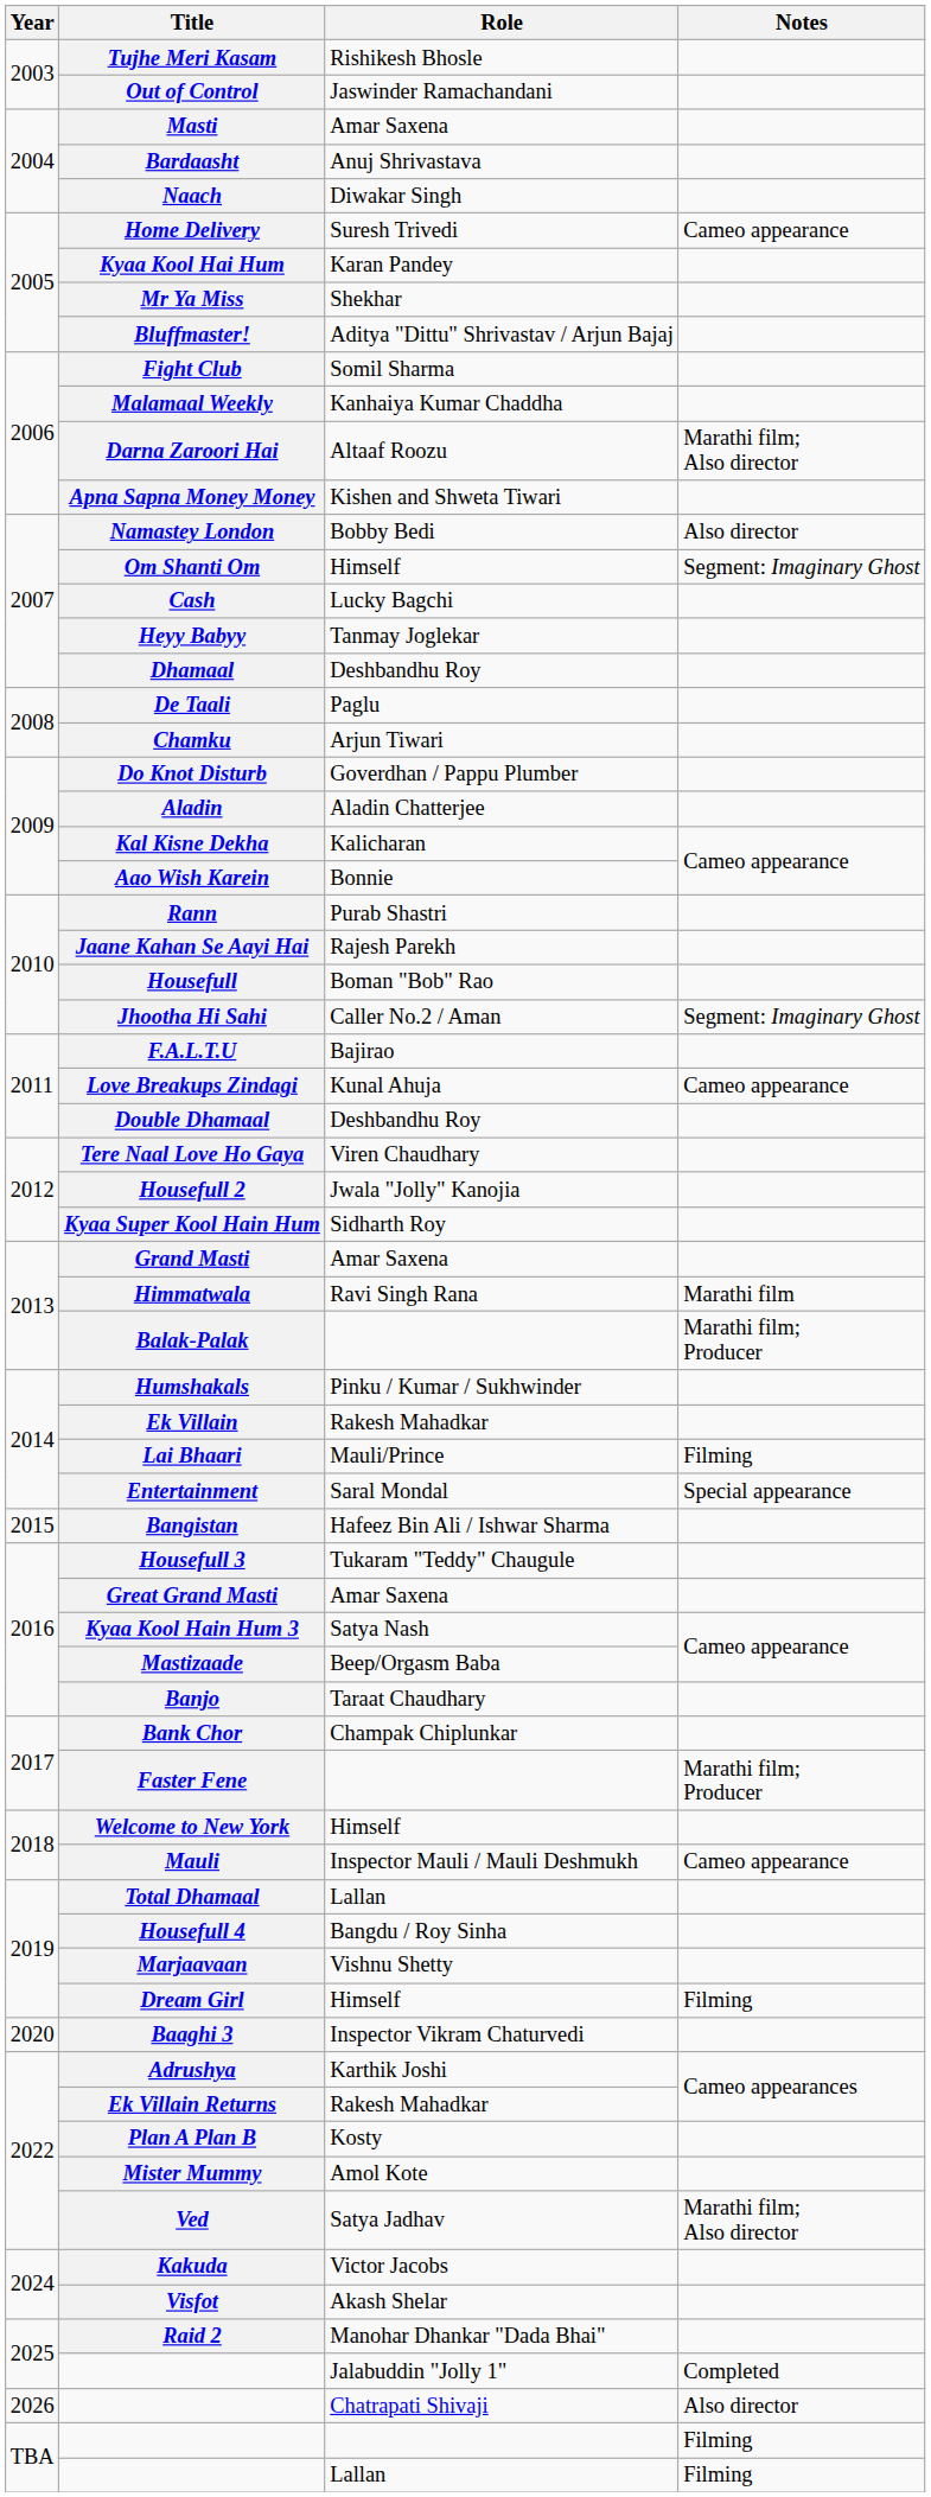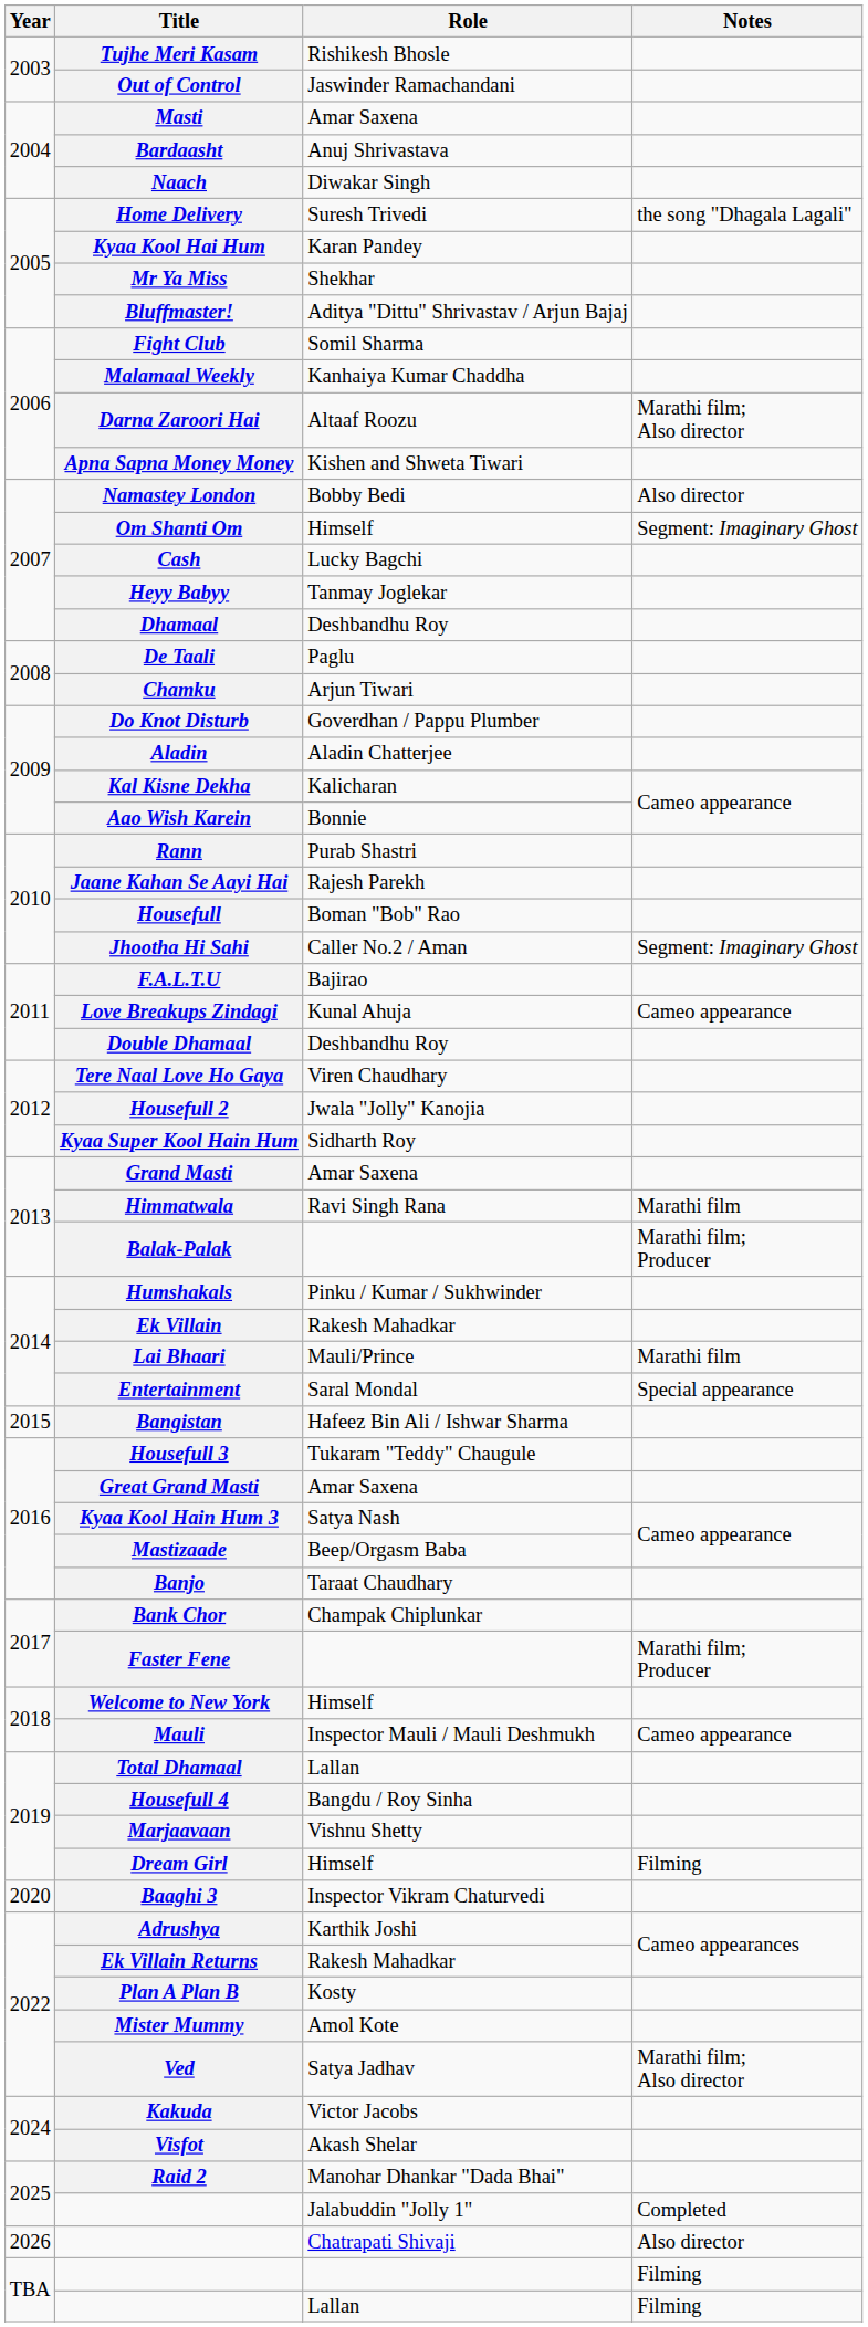 <table class="wikitable sortable plainrowheaders">
 <tr>
 <th scope="col">Year</th>
 <th scope="col">Title</th>
 <th scope="col">Role</th>
 <th scope="col" class="unsortable">Notes</th>
 </tr>
 <tr>
 <td rowspan="2">2003</td>
 <th scope="row"><em><a href='#'>Tujhe Meri Kasam</a></em></th>
 <td>Rishikesh Bhosle</td>
 <td></td>
 </tr>
 <tr>
 <th scope="row"><em><a href='#'>Out of Control</a></em></th>
 <td>Jaswinder Ramachandani</td>
 <td></td>
 </tr>
 <tr>
 <td rowspan="3">2004</td>
 <th scope="row"><em><a href='#'>Masti</a></em></th>
 <td>Amar Saxena</td>
 <td></td>
 </tr>
 <tr>
 <th scope="row"><em><a href='#'>Bardaasht</a></em></th>
 <td>Anuj Shrivastava</td>
 <td></td>
 </tr>
 <tr>
 <th scope="row"><em><a href='#'>Naach</a></em></th>
 <td>Diwakar Singh</td>
 <td></td>
 </tr>
 <tr>
 <td rowspan="4">2005</td>
 <th scope="row"><em><a href='#'>Home Delivery</a></em></th>
 <td>Suresh Trivedi</td>
-<td>Cameo appearance</td>
+<td> the song "Dhagala Lagali"</td>
 </tr>
 <tr>
 <th scope="row"><em><a href='#'>Kyaa Kool Hai Hum</a></em></th>
 <td>Karan Pandey</td>
 <td></td>
 </tr>
 <tr>
 <th scope="row"><em><a href='#'>Mr Ya Miss</a></em></th>
 <td>Shekhar</td>
 <td></td>
 </tr>
 <tr>
 <th scope="row"><em><a href='#'>Bluffmaster!</a></em></th>
 <td>Aditya "Dittu" Shrivastav / Arjun Bajaj</td>
 <td></td>
 </tr>
 <tr>
 <td rowspan="4">2006</td>
 <th scope="row"><em><a href='#'>Fight Club</a></em></th>
 <td>Somil Sharma</td>
 <td></td>
 </tr>
 <tr>
 <th scope="row"><em><a href='#'>Malamaal Weekly</a></em></th>
 <td>Kanhaiya Kumar Chaddha</td>
 <td></td>
 </tr>
 <tr>
 <th scope="row"><em><a href='#'>Darna Zaroori Hai</a></em></th>
 <td>Altaaf Roozu</td>
 <td>Marathi film;<br>Also director </td>
 </tr>
 <tr>
 <th scope="row"><em><a href='#'>Apna Sapna Money Money</a></em></th>
 <td>Kishen and Shweta Tiwari</td>
 <td></td>
 </tr>
 <tr>
 <td rowspan="5">2007</td>
 <th scope="row"><em><a href='#'>Namastey London</a></em></th>
 <td>Bobby Bedi</td>
 <td>Also director</td>
 </tr>
 <tr>
 <th scope="row"><em><a href='#'>Om Shanti Om</a></em></th>
 <td>Himself</td>
 <td>Segment: <em>Imaginary Ghost</em></td>
 </tr>
 <tr>
 <th scope="row"><em><a href='#'>Cash</a></em></th>
 <td>Lucky Bagchi</td>
 <td></td>
 </tr>
 <tr>
 <th scope="row"><a href='#'><em>Heyy Babyy</em></a></th>
 <td>Tanmay Joglekar</td>
 <td></td>
 </tr>
 <tr>
 <th scope="row"><em><a href='#'>Dhamaal</a></em></th>
 <td>Deshbandhu Roy</td>
 <td></td>
 </tr>
 <tr>
 <td rowspan="2">2008</td>
 <th scope="row"><em><a href='#'>De Taali</a></em></th>
 <td>Paglu</td>
 <td></td>
 </tr>
 <tr>
 <th scope="row"><em><a href='#'>Chamku</a></em></th>
 <td>Arjun Tiwari</td>
 <td></td>
 </tr>
 <tr>
 <td rowspan="4">2009</td>
 <th scope="row"><em><a href='#'>Do Knot Disturb</a></em></th>
 <td>Goverdhan / Pappu Plumber</td>
 <td></td>
 </tr>
 <tr>
 <th scope="row"><em><a href='#'>Aladin</a></em></th>
 <td>Aladin Chatterjee</td>
 <td></td>
 </tr>
 <tr>
 <th scope="row"><em><a href='#'>Kal Kisne Dekha</a></em></th>
 <td>Kalicharan</td>
 <td rowspan="2">Cameo appearance</td>
 </tr>
 <tr>
 <th scope="row"><em><a href='#'>Aao Wish Karein</a></em></th>
 <td>Bonnie</td>
 </tr>
 <tr>
 <td rowspan="4">2010</td>
 <th scope="row"><em><a href='#'>Rann</a></em></th>
 <td>Purab Shastri</td>
 <td></td>
 </tr>
 <tr>
 <th scope="row"><em><a href='#'>Jaane Kahan Se Aayi Hai</a></em></th>
 <td>Rajesh Parekh</td>
 <td></td>
 </tr>
 <tr>
 <th scope="row"><em><a href='#'>Housefull</a></em></th>
 <td>Boman "Bob" Rao</td>
 <td></td>
 </tr>
 <tr>
 <th scope="row"><em><a href='#'>Jhootha Hi Sahi</a></em></th>
 <td>Caller No.2 / Aman</td>
 <td>Segment: <em>Imaginary Ghost</em></td>
 </tr>
 <tr>
 <td rowspan="3">2011</td>
 <th scope="row"><em><a href='#'>F.A.L.T.U</a></em></th>
 <td>Bajirao</td>
 <td></td>
 </tr>
 <tr>
 <th scope="row"><em><a href='#'>Love Breakups Zindagi</a></em></th>
 <td>Kunal Ahuja</td>
 <td>Cameo appearance</td>
 </tr>
 <tr>
 <th scope="row"><em><a href='#'>Double Dhamaal</a></em></th>
 <td>Deshbandhu Roy</td>
 <td></td>
 </tr>
 <tr>
 <td rowspan="3">2012</td>
 <th scope="row"><em><a href='#'>Tere Naal Love Ho Gaya</a></em></th>
 <td>Viren Chaudhary</td>
 <td></td>
 </tr>
 <tr>
 <th scope="row"><em><a href='#'>Housefull 2</a></em></th>
 <td>Jwala "Jolly" Kanojia</td>
 <td></td>
 </tr>
 <tr>
 <th scope="row"><em><a href='#'>Kyaa Super Kool Hain Hum</a></em></th>
 <td>Sidharth Roy</td>
 <td></td>
 </tr>
 <tr>
 <td rowspan="3">2013</td>
 <th scope="row"><em><a href='#'>Grand Masti</a></em></th>
 <td>Amar Saxena</td>
 <td></td>
 </tr>
 <tr>
 <th scope="row"><em><a href='#'>Himmatwala</a></em></th>
 <td>Ravi Singh Rana</td>
 <td>Marathi film</td>
 </tr>
 <tr>
 <th scope="row"><em><a href='#'>Balak-Palak</a></em></th>
 <td></td>
 <td>Marathi film;<br>Producer</td>
 </tr>
 <tr>
 <td rowspan="4">2014</td>
 <th scope="row"><em><a href='#'>Humshakals</a></em></th>
 <td>Pinku / Kumar / Sukhwinder</td>
 <td></td>
 </tr>
 <tr>
 <th scope="row"><em><a href='#'>Ek Villain</a></em></th>
 <td>Rakesh Mahadkar</td>
 <td></td>
 </tr>
 <tr>
 <th scope="row"><em><a href='#'>Lai Bhaari</a></em></th>
 <td>Mauli/Prince</td>
-<td>Filming</td>
+<td>Marathi film</td>
 </tr>
 <tr>
 <th scope="row"><em><a href='#'>Entertainment</a></em></th>
 <td>Saral Mondal</td>
 <td>Special appearance</td>
 </tr>
 <tr>
 <td>2015</td>
 <th scope="row"><em><a href='#'>Bangistan</a></em></th>
 <td>Hafeez Bin Ali / Ishwar Sharma</td>
 <td></td>
 </tr>
 <tr>
 <td rowspan="5">2016</td>
 <th scope="row"><em><a href='#'>Housefull 3</a></em></th>
 <td>Tukaram "Teddy" Chaugule</td>
 <td></td>
 </tr>
 <tr>
 <th scope="row"><em><a href='#'>Great Grand Masti</a></em></th>
 <td>Amar Saxena</td>
 <td></td>
 </tr>
 <tr>
 <th scope="row"><em><a href='#'>Kyaa Kool Hain Hum 3</a></em></th>
 <td>Satya Nash</td>
 <td rowspan="2">Cameo appearance</td>
 </tr>
 <tr>
 <th scope="row"><em><a href='#'>Mastizaade</a></em></th>
 <td>Beep/Orgasm Baba</td>
 </tr>
 <tr>
 <th scope="row"><em><a href='#'>Banjo</a></em></th>
 <td>Taraat Chaudhary</td>
 <td></td>
 </tr>
 <tr>
 <td rowspan="2">2017</td>
 <th scope="row"><em><a href='#'>Bank Chor</a></em></th>
 <td>Champak Chiplunkar</td>
 <td></td>
 </tr>
 <tr>
 <th scope="row"><em><a href='#'>Faster Fene</a></em></th>
 <td></td>
 <td>Marathi film;<br>Producer</td>
 </tr>
 <tr>
 <td rowspan="2">2018</td>
 <th scope="row"><em><a href='#'>Welcome to New York</a></em></th>
 <td>Himself</td>
 <td></td>
 </tr>
 <tr>
 <th scope="row"><em><a href='#'>Mauli</a></em></th>
 <td>Inspector Mauli / Mauli Deshmukh</td>
 <td>Cameo appearance</td>
 </tr>
 <tr>
 <td rowspan="4">2019</td>
 <th scope="row"><em><a href='#'>Total Dhamaal</a></em></th>
 <td>Lallan</td>
 <td></td>
 </tr>
 <tr>
 <th scope="row"><em><a href='#'>Housefull 4</a></em></th>
 <td>Bangdu / Roy Sinha</td>
 <td></td>
 </tr>
 <tr>
 <th scope="row"><em><a href='#'>Marjaavaan</a></em></th>
 <td>Vishnu Shetty</td>
 <td></td>
 </tr>
 <tr>
 <th scope="row"><em><a href='#'>Dream Girl</a></em></th>
 <td>Himself</td>
 <td>Filming</td>
 </tr>
 <tr>
 <td>2020</td>
 <th scope="row"><em><a href='#'>Baaghi 3</a></em></th>
 <td>Inspector Vikram Chaturvedi</td>
 <td></td>
 </tr>
 <tr>
 <td rowspan="5">2022</td>
 <th scope="row"><em><a href='#'>Adrushya</a></em></th>
 <td>Karthik Joshi</td>
 <td rowspan="2">Cameo appearances</td>
 </tr>
 <tr>
 <th scope="row"><em><a href='#'>Ek Villain Returns</a></em></th>
 <td>Rakesh Mahadkar</td>
 </tr>
 <tr>
 <th scope="row"><em><a href='#'>Plan A Plan B</a></em></th>
 <td>Kosty</td>
 <td></td>
 </tr>
 <tr>
 <th scope="row"><em><a href='#'>Mister Mummy</a></em></th>
 <td>Amol Kote</td>
 <td></td>
 </tr>
 <tr>
 <th scope="row"><em><a href='#'>Ved</a></em></th>
 <td>Satya Jadhav</td>
 <td>Marathi film;<br>Also director </td>
 </tr>
 <tr>
 <td rowspan="2">2024</td>
 <th scope="row"><em><a href='#'>Kakuda</a></em></th>
 <td>Victor Jacobs</td>
 <td></td>
 </tr>
 <tr>
 <th scope="row"><em><a href='#'>Visfot</a></em></th>
 <td>Akash Shelar</td>
 <td></td>
 </tr>
 <tr>
 <td rowspan="2">2025</td>
 <th scope="row"><em><a href='#'>Raid 2</a></em></th>
 <td>Manohar Dhankar "Dada Bhai"</td>
 <td></td>
 </tr>
 <tr>
 <td></td>
 <td>Jalabuddin "Jolly 1"</td>
 <td>Completed</td>
 </tr>
 <tr>
 <td>2026</td>
 <td></td>
 <td><a href='#'>Chatrapati Shivaji</a></td>
 <td>Also director</td>
 </tr>
 <tr>
 <td rowspan="3">TBA</td>
 <td></td>
 <td></td>
 <td>Filming</td>
 </tr>
 <tr>
 <td></td>
 <td>Lallan</td>
 <td>Filming</td>
 </tr>
 </table>
